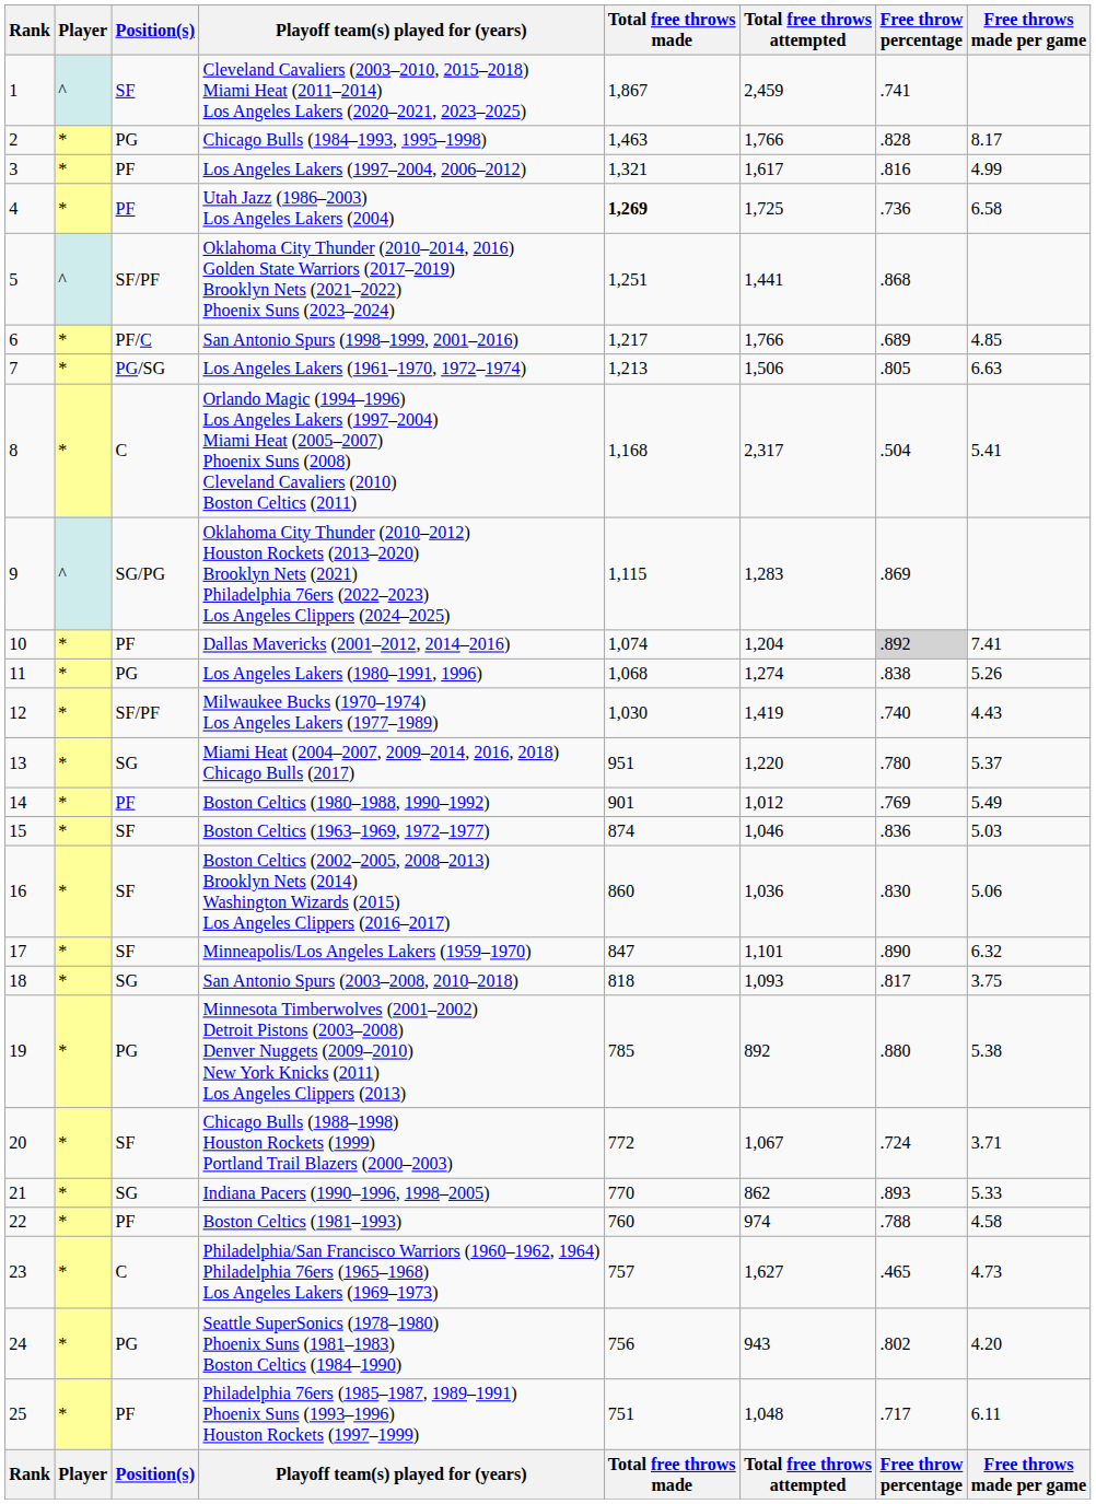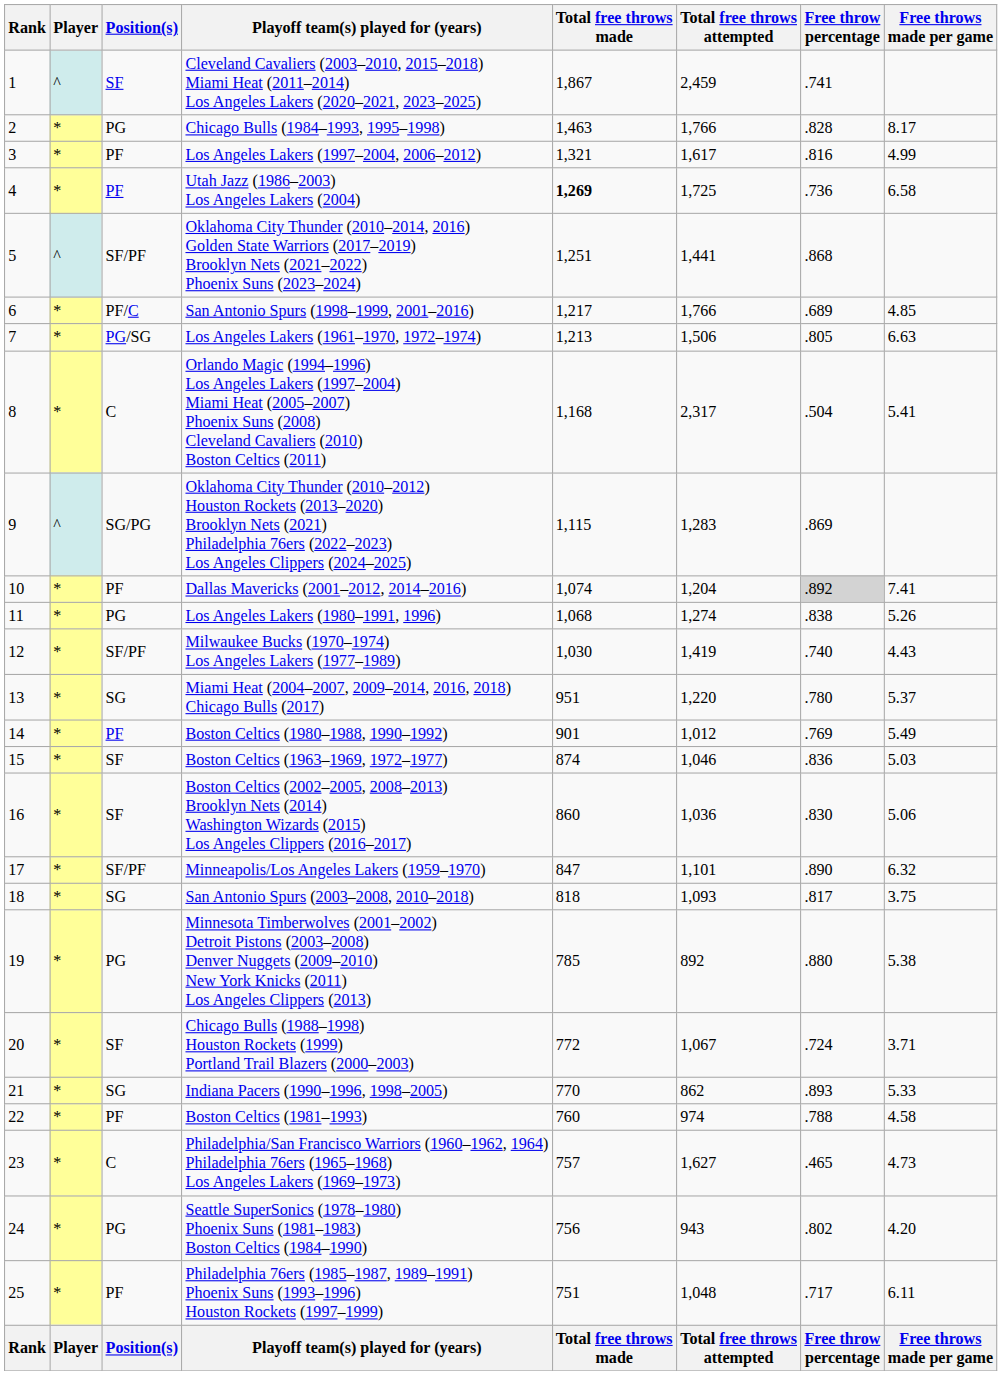 <table class="wikitable sortable" style="font-size: 95%;">
 <tr>
 <th>Rank</th>
 <th>Player</th>
 <th><a href='#'>Position(s)</a></th>
 <th class="unsortable">Playoff team(s) played for (years)</th>
 <th>Total <a href='#'>free throws</a><br> made</th>
 <th>Total <a href='#'>free throws</a><br> attempted</th>
 <th><a href='#'>Free throw</a><br>percentage</th>
 <th><a href='#'>Free throws</a><br> made per game</th>
 </tr>
 <tr>
 <td>1</td>
 <td bgcolor="#CFECEC">^</td>
 <td><a href='#'>SF</a></td>
 <td><a href='#'>Cleveland Cavaliers</a> (<a href='#'>2003</a>–<a href='#'>2010</a>, <a href='#'>2015</a>–<a href='#'>2018</a>)<br><a href='#'>Miami Heat</a> (<a href='#'>2011</a>–<a href='#'>2014</a>)<br><a href='#'>Los Angeles Lakers</a> (<a href='#'>2020</a>–<a href='#'>2021</a>, <a href='#'>2023</a>–<a href='#'>2025</a>)</td>
 <td>1,867</td>
 <td>2,459</td>
 <td>.741</td>
 <td></td>
 </tr>
 <tr>
 <td>2</td>
 <td bgcolor="#FFFF99">*</td>
 <td>PG</td>
 <td><a href='#'>Chicago Bulls</a> (<a href='#'>1984</a>–<a href='#'>1993</a>, <a href='#'>1995</a>–<a href='#'>1998</a>)</td>
 <td>1,463</td>
 <td>1,766</td>
 <td>.828</td>
 <td>8.17</td>
 </tr>
 <tr>
 <td>3</td>
 <td bgcolor="#FFFF99">*</td>
 <td>PF</td>
 <td><a href='#'>Los Angeles Lakers</a> (<a href='#'>1997</a>–<a href='#'>2004</a>, <a href='#'>2006</a>–<a href='#'>2012</a>)</td>
 <td>1,321</td>
 <td>1,617</td>
 <td>.816</td>
 <td>4.99</td>
 </tr>
 <tr>
 <td>4</td>
 <td bgcolor="#FFFF99">*</td>
 <td><a href='#'>PF</a></td>
 <td><a href='#'>Utah Jazz</a> (<a href='#'>1986</a>–<a href='#'>2003</a>)<br><a href='#'>Los Angeles Lakers</a> (<a href='#'>2004</a>)</td>
 <td><strong>1,269</strong></td>
 <td>1,725</td>
 <td>.736</td>
 <td>6.58</td>
 </tr>
 <tr>
 <td>5</td>
 <td bgcolor="#CFECEC">^</td>
 <td>SF/PF</td>
 <td><a href='#'>Oklahoma City Thunder</a> (<a href='#'>2010</a>–<a href='#'>2014</a>, <a href='#'>2016</a>)<br><a href='#'>Golden State Warriors</a> (<a href='#'>2017</a>–<a href='#'>2019</a>)<br><a href='#'>Brooklyn Nets</a> (<a href='#'>2021</a>–<a href='#'>2022</a>)<br><a href='#'>Phoenix Suns</a> (<a href='#'>2023</a>–<a href='#'>2024</a>)</td>
 <td>1,251</td>
 <td>1,441</td>
 <td>.868</td>
 <td></td>
 </tr>
 <tr>
 <td>6</td>
 <td bgcolor="#FFFF99">*</td>
 <td>PF/<a href='#'>C</a></td>
 <td><a href='#'>San Antonio Spurs</a> (<a href='#'>1998</a>–<a href='#'>1999</a>, <a href='#'>2001</a>–<a href='#'>2016</a>)</td>
 <td>1,217</td>
 <td>1,766</td>
 <td>.689</td>
 <td>4.85</td>
 </tr>
 <tr>
 <td>7</td>
 <td bgcolor="#FFFF99">*</td>
 <td><a href='#'>PG</a>/SG</td>
 <td><a href='#'>Los Angeles Lakers</a> (<a href='#'>1961</a>–<a href='#'>1970</a>, <a href='#'>1972</a>–<a href='#'>1974</a>)</td>
 <td>1,213</td>
 <td>1,506</td>
 <td>.805</td>
 <td>6.63</td>
 </tr>
 <tr>
 <td>8</td>
 <td bgcolor="#FFFF99">*</td>
 <td>C</td>
 <td><a href='#'>Orlando Magic</a> (<a href='#'>1994</a>–<a href='#'>1996</a>)<br><a href='#'>Los Angeles Lakers</a> (<a href='#'>1997</a>–<a href='#'>2004</a>)<br><a href='#'>Miami Heat</a> (<a href='#'>2005</a>–<a href='#'>2007</a>)<br><a href='#'>Phoenix Suns</a> (<a href='#'>2008</a>)<br><a href='#'>Cleveland Cavaliers</a> (<a href='#'>2010</a>)<br><a href='#'>Boston Celtics</a> (<a href='#'>2011</a>)</td>
 <td>1,168</td>
 <td>2,317</td>
 <td>.504</td>
 <td>5.41</td>
 </tr>
 <tr>
 <td>9</td>
 <td bgcolor="#CFECEC">^</td>
 <td>SG/PG</td>
 <td><a href='#'>Oklahoma City Thunder</a> (<a href='#'>2010</a>–<a href='#'>2012</a>)<br><a href='#'>Houston Rockets</a> (<a href='#'>2013</a>–<a href='#'>2020</a>)<br><a href='#'>Brooklyn Nets</a> (<a href='#'>2021</a>)<br><a href='#'>Philadelphia 76ers</a> (<a href='#'>2022</a>–<a href='#'>2023</a>)<br><a href='#'>Los Angeles Clippers</a> (<a href='#'>2024</a>–<a href='#'>2025</a>)</td>
 <td>1,115</td>
 <td>1,283</td>
 <td>.869</td>
 <td></td>
 </tr>
 <tr>
 <td>10</td>
 <td bgcolor="#FFFF99">*</td>
 <td>PF</td>
 <td><a href='#'>Dallas Mavericks</a> (<a href='#'>2001</a>–<a href='#'>2012</a>, <a href='#'>2014</a>–<a href='#'>2016</a>)</td>
 <td>1,074</td>
 <td>1,204</td>
 <td style="background: lightgrey;">.892</td>
 <td>7.41</td>
 </tr>
 <tr>
 <td>11</td>
 <td bgcolor="#FFFF99">*</td>
 <td>PG</td>
 <td><a href='#'>Los Angeles Lakers</a> (<a href='#'>1980</a>–<a href='#'>1991</a>, <a href='#'>1996</a>)</td>
 <td>1,068</td>
 <td>1,274</td>
 <td>.838</td>
 <td>5.26</td>
 </tr>
 <tr>
 <td>12</td>
 <td bgcolor="#FFFF99">*</td>
 <td>SF/PF</td>
 <td><a href='#'>Milwaukee Bucks</a> (<a href='#'>1970</a>–<a href='#'>1974</a>)<br><a href='#'>Los Angeles Lakers</a> (<a href='#'>1977</a>–<a href='#'>1989</a>)</td>
 <td>1,030</td>
 <td>1,419</td>
 <td>.740</td>
 <td>4.43</td>
 </tr>
 <tr>
 <td>13</td>
 <td bgcolor="FFFF99">*</td>
 <td>SG</td>
 <td><a href='#'>Miami Heat</a> (<a href='#'>2004</a>–<a href='#'>2007</a>, <a href='#'>2009</a>–<a href='#'>2014</a>, <a href='#'>2016</a>, <a href='#'>2018</a>)<br><a href='#'>Chicago Bulls</a> (<a href='#'>2017</a>)</td>
 <td>951</td>
 <td>1,220</td>
 <td>.780</td>
 <td>5.37</td>
 </tr>
 <tr>
 <td>14</td>
 <td bgcolor="#FFFF99">*</td>
 <td><a href='#'>PF</a></td>
 <td><a href='#'>Boston Celtics</a> (<a href='#'>1980</a>–<a href='#'>1988</a>, <a href='#'>1990</a>–<a href='#'>1992</a>)</td>
 <td>901</td>
 <td>1,012</td>
 <td>.769</td>
 <td>5.49</td>
 </tr>
 <tr>
 <td>15</td>
 <td bgcolor="#FFFF99">*</td>
 <td>SF</td>
 <td><a href='#'>Boston Celtics</a> (<a href='#'>1963</a>–<a href='#'>1969</a>, <a href='#'>1972</a>–<a href='#'>1977</a>)</td>
 <td>874</td>
 <td>1,046</td>
 <td>.836</td>
 <td>5.03</td>
 </tr>
 <tr>
 <td>16</td>
 <td bgcolor="#FFFF99">*</td>
 <td>SF</td>
 <td><a href='#'>Boston Celtics</a> (<a href='#'>2002</a>–<a href='#'>2005</a>, <a href='#'>2008</a>–<a href='#'>2013</a>)<br><a href='#'>Brooklyn Nets</a> (<a href='#'>2014</a>)<br><a href='#'>Washington Wizards</a> (<a href='#'>2015</a>)<br><a href='#'>Los Angeles Clippers</a> (<a href='#'>2016</a>–<a href='#'>2017</a>)</td>
 <td>860</td>
 <td>1,036</td>
 <td>.830</td>
 <td>5.06</td>
 </tr>
 <tr>
 <td>17</td>
 <td bgcolor="#FFFF99">*</td>
-<td>SF</td>
+<td>SF/PF</td>
 <td><a href='#'>Minneapolis/Los Angeles Lakers</a> (<a href='#'>1959</a>–<a href='#'>1970</a>)</td>
 <td>847</td>
 <td>1,101</td>
 <td>.890</td>
 <td>6.32</td>
 </tr>
 <tr>
 <td>18</td>
 <td bgcolor="#FFFF99">*</td>
 <td>SG</td>
 <td><a href='#'>San Antonio Spurs</a> (<a href='#'>2003</a>–<a href='#'>2008</a>, <a href='#'>2010</a>–<a href='#'>2018</a>)</td>
 <td>818</td>
 <td>1,093</td>
 <td>.817</td>
 <td>3.75</td>
 </tr>
 <tr>
 <td>19</td>
 <td bgcolor="#FFFF99">*</td>
 <td>PG</td>
 <td><a href='#'>Minnesota Timberwolves</a> (<a href='#'>2001</a>–<a href='#'>2002</a>)<br><a href='#'>Detroit Pistons</a> (<a href='#'>2003</a>–<a href='#'>2008</a>)<br><a href='#'>Denver Nuggets</a> (<a href='#'>2009</a>–<a href='#'>2010</a>)<br><a href='#'>New York Knicks</a> (<a href='#'>2011</a>)<br><a href='#'>Los Angeles Clippers</a> (<a href='#'>2013</a>)</td>
 <td>785</td>
 <td>892</td>
 <td>.880</td>
 <td>5.38</td>
 </tr>
 <tr>
 <td>20</td>
 <td bgcolor="#FFFF99">*</td>
 <td>SF</td>
 <td><a href='#'>Chicago Bulls</a> (<a href='#'>1988</a>–<a href='#'>1998</a>)<br><a href='#'>Houston Rockets</a> (<a href='#'>1999</a>)<br><a href='#'>Portland Trail Blazers</a> (<a href='#'>2000</a>–<a href='#'>2003</a>)</td>
 <td>772</td>
 <td>1,067</td>
 <td>.724</td>
 <td>3.71</td>
 </tr>
 <tr>
 <td>21</td>
 <td bgcolor="#FFFF99">*</td>
 <td>SG</td>
 <td><a href='#'>Indiana Pacers</a> (<a href='#'>1990</a>–<a href='#'>1996</a>, <a href='#'>1998</a>–<a href='#'>2005</a>)</td>
 <td>770</td>
 <td>862</td>
 <td>.893</td>
 <td>5.33</td>
 </tr>
 <tr>
 <td>22</td>
 <td bgcolor="#FFFF99">*</td>
 <td>PF</td>
 <td><a href='#'>Boston Celtics</a> (<a href='#'>1981</a>–<a href='#'>1993</a>)</td>
 <td>760</td>
 <td>974</td>
 <td>.788</td>
 <td>4.58</td>
 </tr>
 <tr>
 <td>23</td>
 <td bgcolor="#FFFF99">*</td>
 <td>C</td>
 <td><a href='#'>Philadelphia/San Francisco Warriors</a> (<a href='#'>1960</a>–<a href='#'>1962</a>, <a href='#'>1964</a>)<br><a href='#'>Philadelphia 76ers</a> (<a href='#'>1965</a>–<a href='#'>1968</a>)<br><a href='#'>Los Angeles Lakers</a> (<a href='#'>1969</a>–<a href='#'>1973</a>)</td>
 <td>757</td>
 <td>1,627</td>
 <td>.465</td>
 <td>4.73</td>
 </tr>
 <tr>
 <td>24</td>
 <td bgcolor="#FFFF99">*</td>
 <td>PG</td>
 <td><a href='#'>Seattle SuperSonics</a> (<a href='#'>1978</a>–<a href='#'>1980</a>)<br><a href='#'>Phoenix Suns</a> (<a href='#'>1981</a>–<a href='#'>1983</a>)<br><a href='#'>Boston Celtics</a> (<a href='#'>1984</a>–<a href='#'>1990</a>)</td>
 <td>756</td>
 <td>943</td>
 <td>.802</td>
 <td>4.20</td>
 </tr>
 <tr>
 <td>25</td>
 <td bgcolor="#FFFF99">*</td>
 <td>PF</td>
 <td><a href='#'>Philadelphia 76ers</a> (<a href='#'>1985</a>–<a href='#'>1987</a>, <a href='#'>1989</a>–<a href='#'>1991</a>)<br><a href='#'>Phoenix Suns</a> (<a href='#'>1993</a>–<a href='#'>1996</a>)<br><a href='#'>Houston Rockets</a> (<a href='#'>1997</a>–<a href='#'>1999</a>)</td>
 <td>751</td>
 <td>1,048</td>
 <td>.717</td>
 <td>6.11</td>
 </tr>
 <tr>
 <th>Rank</th>
 <th>Player</th>
 <th><a href='#'>Position(s)</a></th>
 <th class="unsortable">Playoff team(s) played for (years)</th>
 <th>Total <a href='#'>free throws</a><br> made</th>
 <th>Total <a href='#'>free throws</a><br> attempted</th>
 <th><a href='#'>Free throw</a><br>percentage</th>
 <th><a href='#'>Free throws</a><br> made per game</th>
 </tr>
 </table>
